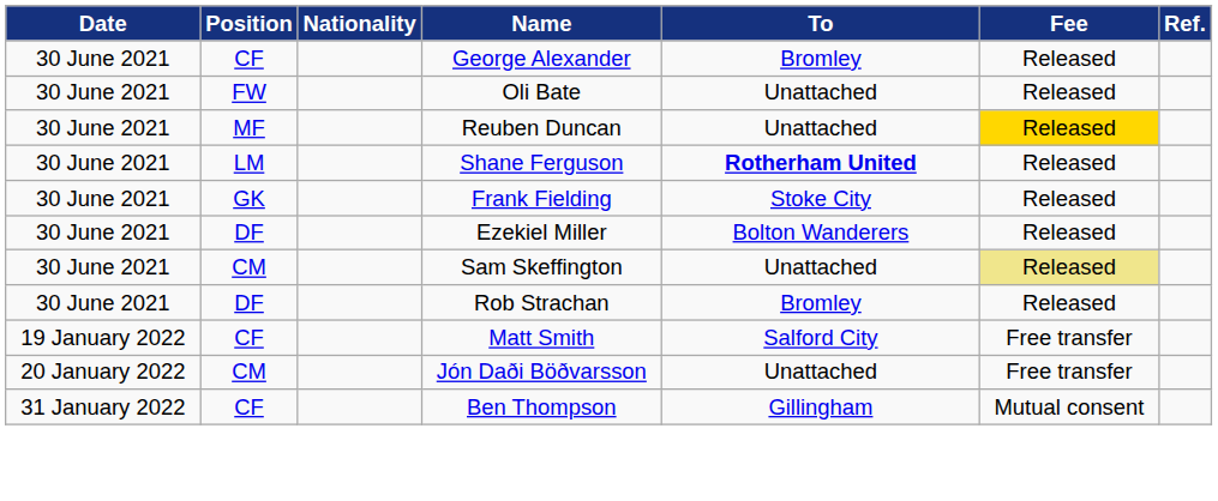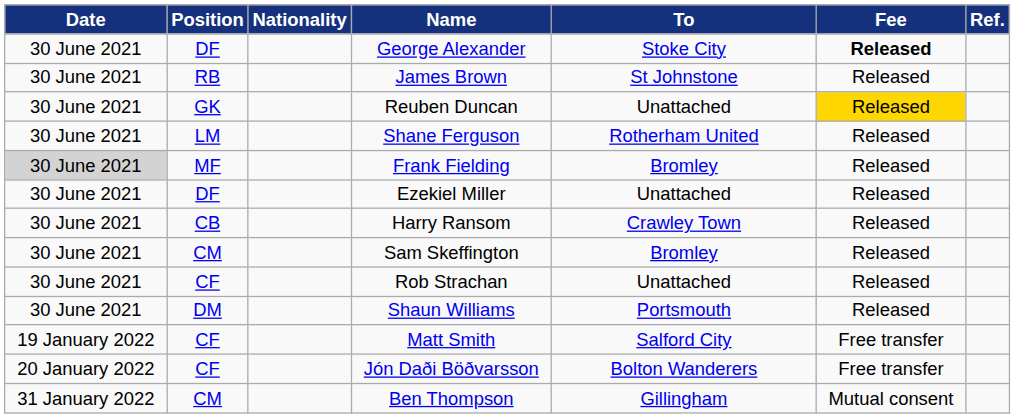 <table class="wikitable"  style="text-align:center; font-size:90%; ">
 <tr>
 <th style="background:#15317E;color:#FFFFFF; width:120px;">Date</th>
 <th style="background:#15317E;color:#FFFFFF; width:50px;">Position</th>
 <th style="background:#15317E;color:#FFFFFF; width:50px;">Nationality</th>
 <th style="background:#15317E;color:#FFFFFF; width:150px;">Name</th>
 <th style="background:#15317E;color:#FFFFFF; width:200px;">To</th>
 <th style="background:#15317E;color:#FFFFFF; width:110px;">Fee</th>
 <th style="background:#15317E;color:#FFFFFF; width:25px;">Ref.</th>
 </tr>
 <tr>
 <td>30 June 2021</td>
-<td><a href='#'>CF</a></td>
+<td><a href='#'>DF</a></td>
 <td></td>
 <td><a href='#'>George Alexander</a></td>
-<td> <a href='#'>Bromley</a></td>
+<td> <a href='#'>Stoke City</a></td>
+<td><strong>Released</strong></td>
+<td></td>
+</tr>
+<tr>
+<td>30 June 2021</td>
+<td><a href='#'>RB</a></td>
+<td></td>
+<td><a href='#'>James Brown</a></td>
+<td> <a href='#'>St Johnstone</a></td>
 <td>Released</td>
 <td></td>
 </tr>
 <tr>
 <td>30 June 2021</td>
-<td><a href='#'>FW</a></td>
-<td></td>
-<td>Oli Bate</td>
-<td> Unattached</td>
-<td>Released</td>
-<td></td>
-</tr>
-<tr>
-<td>30 June 2021</td>
-<td><a href='#'>MF</a></td>
+<td><a href='#'>GK</a></td>
 <td></td>
 <td>Reuben Duncan</td>
 <td> Unattached</td>
 <td style="background: gold;">Released</td>
 <td></td>
 </tr>
 <tr>
 <td>30 June 2021</td>
 <td><a href='#'>LM</a></td>
 <td></td>
 <td><a href='#'>Shane Ferguson</a></td>
-<td><strong> <a href='#'>Rotherham United</a></strong></td>
+<td> <a href='#'>Rotherham United</a></td>
 <td>Released</td>
 <td></td>
 </tr>
 <tr>
-<td>30 June 2021</td>
-<td><a href='#'>GK</a></td>
+<td style="background: lightgrey;">30 June 2021</td>
+<td><a href='#'>MF</a></td>
 <td></td>
 <td><a href='#'>Frank Fielding</a></td>
-<td> <a href='#'>Stoke City</a></td>
+<td> <a href='#'>Bromley</a></td>
 <td>Released</td>
 <td></td>
 </tr>
 <tr>
 <td>30 June 2021</td>
 <td><a href='#'>DF</a></td>
 <td></td>
 <td>Ezekiel Miller</td>
-<td> <a href='#'>Bolton Wanderers</a></td>
+<td> Unattached</td>
+<td>Released</td>
+<td></td>
+</tr>
+<tr>
+<td>30 June 2021</td>
+<td><a href='#'>CB</a></td>
+<td></td>
+<td>Harry Ransom</td>
+<td> <a href='#'>Crawley Town</a></td>
 <td>Released</td>
 <td></td>
 </tr>
 <tr>
 <td>30 June 2021</td>
 <td><a href='#'>CM</a></td>
 <td></td>
 <td>Sam Skeffington</td>
-<td> Unattached</td>
-<td style="background: khaki;">Released</td>
+<td> <a href='#'>Bromley</a></td>
+<td>Released</td>
 <td></td>
 </tr>
 <tr>
 <td>30 June 2021</td>
-<td><a href='#'>DF</a></td>
+<td><a href='#'>CF</a></td>
 <td></td>
 <td>Rob Strachan</td>
-<td> <a href='#'>Bromley</a></td>
+<td> Unattached</td>
+<td>Released</td>
+<td></td>
+</tr>
+<tr>
+<td>30 June 2021</td>
+<td><a href='#'>DM</a></td>
+<td></td>
+<td><a href='#'>Shaun Williams</a></td>
+<td> <a href='#'>Portsmouth</a></td>
 <td>Released</td>
 <td></td>
 </tr>
 <tr>
 <td>19 January 2022</td>
 <td><a href='#'>CF</a></td>
 <td></td>
 <td><a href='#'>Matt Smith</a></td>
 <td> <a href='#'>Salford City</a></td>
 <td>Free transfer</td>
 <td></td>
 </tr>
 <tr>
 <td>20 January 2022</td>
-<td><a href='#'>CM</a></td>
+<td><a href='#'>CF</a></td>
 <td></td>
 <td><a href='#'>Jón Daði Böðvarsson</a></td>
-<td> Unattached</td>
+<td> <a href='#'>Bolton Wanderers</a></td>
 <td>Free transfer</td>
 <td></td>
 </tr>
 <tr>
 <td>31 January 2022</td>
-<td><a href='#'>CF</a></td>
+<td><a href='#'>CM</a></td>
 <td></td>
 <td><a href='#'>Ben Thompson</a></td>
 <td> <a href='#'>Gillingham</a></td>
 <td>Mutual consent</td>
 <td></td>
 </tr>
 </table>
